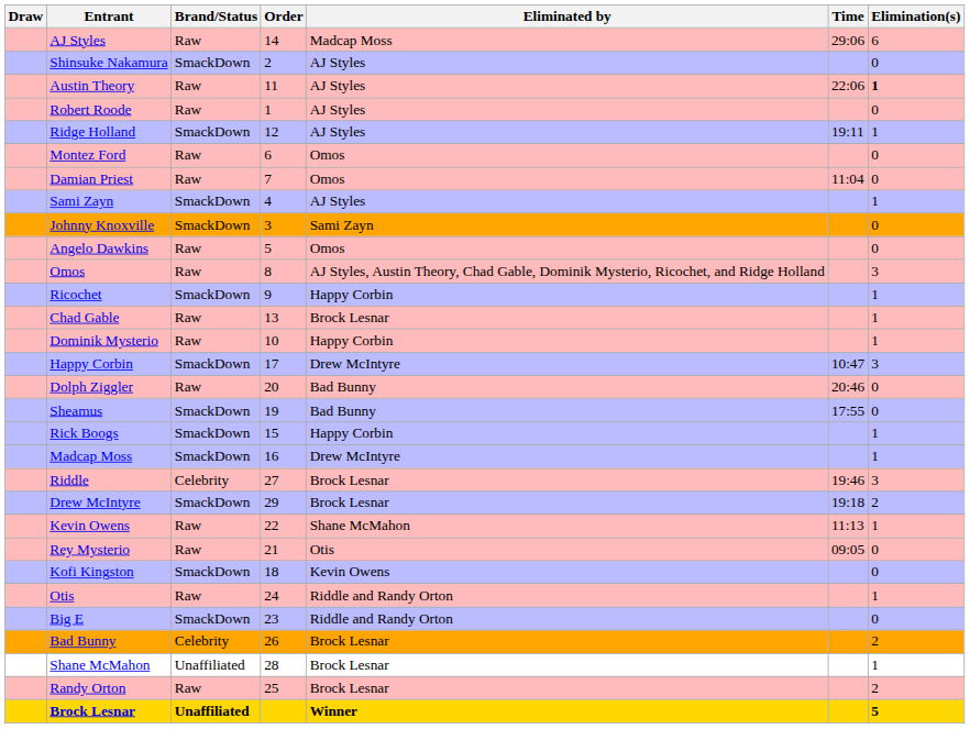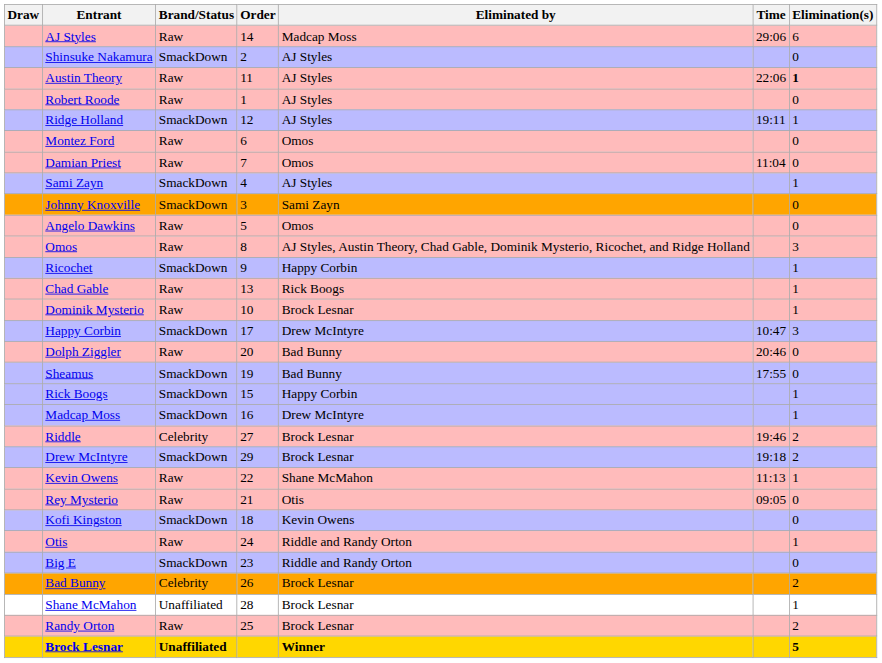 <table class="wikitable sortable">
 <tr>
 <th>Draw</th>
 <th>Entrant</th>
 <th>Brand/Status</th>
 <th>Order</th>
 <th>Eliminated by</th>
 <th>Time</th>
 <th>Elimination(s)</th>
 </tr>
 <tr style="background: #FBB">
 <td></td>
 <td><a href='#'>AJ Styles</a></td>
 <td>Raw</td>
 <td>14</td>
 <td>Madcap Moss</td>
 <td>29:06</td>
 <td>6</td>
 </tr>
 <tr style="background: #BBF">
 <td></td>
 <td><a href='#'>Shinsuke Nakamura</a></td>
 <td>SmackDown</td>
 <td>2</td>
 <td>AJ Styles</td>
 <td></td>
 <td>0</td>
 </tr>
 <tr style="background: #FBB">
 <td></td>
 <td><a href='#'>Austin Theory</a></td>
 <td>Raw</td>
 <td>11</td>
 <td>AJ Styles</td>
 <td>22:06</td>
 <td><strong>1</strong></td>
 </tr>
 <tr style="background: #FBB">
 <td></td>
 <td><a href='#'>Robert Roode</a></td>
 <td>Raw</td>
 <td>1</td>
 <td>AJ Styles</td>
 <td></td>
 <td>0</td>
 </tr>
 <tr style="background: #BBF">
 <td></td>
 <td><a href='#'>Ridge Holland</a></td>
 <td>SmackDown</td>
 <td>12</td>
 <td>AJ Styles</td>
 <td>19:11</td>
 <td>1</td>
 </tr>
 <tr style="background: #FBB">
 <td></td>
 <td><a href='#'>Montez Ford</a></td>
 <td>Raw</td>
 <td>6</td>
 <td>Omos</td>
 <td></td>
 <td>0</td>
 </tr>
 <tr style="background: #FBB">
 <td></td>
 <td><a href='#'>Damian Priest</a></td>
 <td>Raw</td>
 <td>7</td>
 <td>Omos</td>
 <td>11:04</td>
 <td>0</td>
 </tr>
 <tr style="background: #BBF">
 <td></td>
 <td><a href='#'>Sami Zayn</a></td>
 <td>SmackDown</td>
 <td>4</td>
 <td>AJ Styles</td>
 <td></td>
 <td>1</td>
 </tr>
 <tr style="background: orange">
 <td></td>
 <td><a href='#'>Johnny Knoxville</a></td>
 <td>SmackDown</td>
 <td>3</td>
 <td>Sami Zayn</td>
 <td></td>
 <td>0</td>
 </tr>
 <tr style="background: #FBB">
 <td></td>
 <td><a href='#'>Angelo Dawkins</a></td>
 <td>Raw</td>
 <td>5</td>
 <td>Omos</td>
 <td></td>
 <td>0</td>
 </tr>
 <tr style="background: #FBB">
 <td></td>
 <td><a href='#'>Omos</a></td>
 <td>Raw</td>
 <td>8</td>
 <td>AJ Styles, Austin Theory, Chad Gable, Dominik Mysterio, Ricochet, and Ridge Holland</td>
 <td></td>
 <td>3</td>
 </tr>
 <tr style="background: #BBF">
 <td></td>
 <td><a href='#'>Ricochet</a></td>
 <td>SmackDown</td>
 <td>9</td>
 <td>Happy Corbin</td>
 <td></td>
 <td>1</td>
 </tr>
 <tr style="background: #FBB">
 <td></td>
 <td><a href='#'>Chad Gable</a></td>
 <td>Raw</td>
 <td>13</td>
-<td>Brock Lesnar</td>
+<td>Rick Boogs</td>
 <td></td>
 <td>1</td>
 </tr>
 <tr style="background: #FBB">
 <td></td>
 <td><a href='#'>Dominik Mysterio</a></td>
 <td>Raw</td>
 <td>10</td>
-<td>Happy Corbin</td>
+<td>Brock Lesnar</td>
 <td></td>
 <td>1</td>
 </tr>
 <tr style="background: #BBF">
 <td></td>
 <td><a href='#'>Happy Corbin</a></td>
 <td>SmackDown</td>
 <td>17</td>
 <td>Drew McIntyre</td>
 <td>10:47</td>
 <td>3</td>
 </tr>
 <tr style="background: #FBB">
 <td></td>
 <td><a href='#'>Dolph Ziggler</a></td>
 <td>Raw</td>
 <td>20</td>
 <td>Bad Bunny</td>
 <td>20:46</td>
 <td>0</td>
 </tr>
 <tr style="background: #BBF">
 <td></td>
 <td><a href='#'>Sheamus</a></td>
 <td>SmackDown</td>
 <td>19</td>
 <td>Bad Bunny</td>
 <td>17:55</td>
 <td>0</td>
 </tr>
 <tr style="background: #BBF">
 <td></td>
 <td><a href='#'>Rick Boogs</a></td>
 <td>SmackDown</td>
 <td>15</td>
 <td>Happy Corbin</td>
 <td></td>
 <td>1</td>
 </tr>
 <tr style="background: #BBF">
 <td></td>
 <td><a href='#'>Madcap Moss</a></td>
 <td>SmackDown</td>
 <td>16</td>
 <td>Drew McIntyre</td>
 <td></td>
 <td>1</td>
 </tr>
 <tr style="background: #FBB">
 <td></td>
 <td><a href='#'>Riddle</a></td>
 <td>Celebrity</td>
 <td>27</td>
 <td>Brock Lesnar</td>
 <td>19:46</td>
-<td>3</td>
+<td>2</td>
 </tr>
 <tr style="background: #BBF">
 <td></td>
 <td><a href='#'>Drew McIntyre</a></td>
 <td>SmackDown</td>
 <td>29</td>
 <td>Brock Lesnar</td>
 <td>19:18</td>
 <td>2</td>
 </tr>
 <tr style="background: #FBB">
 <td></td>
 <td><a href='#'>Kevin Owens</a></td>
 <td>Raw</td>
 <td>22</td>
 <td>Shane McMahon</td>
 <td>11:13</td>
 <td>1</td>
 </tr>
 <tr style="background: #FBB">
 <td></td>
 <td><a href='#'>Rey Mysterio</a></td>
 <td>Raw</td>
 <td>21</td>
 <td>Otis</td>
 <td>09:05</td>
 <td>0</td>
 </tr>
 <tr style="background: #BBF">
 <td></td>
 <td><a href='#'>Kofi Kingston</a></td>
 <td>SmackDown</td>
 <td>18</td>
 <td>Kevin Owens</td>
 <td></td>
 <td>0</td>
 </tr>
 <tr style="background: #FBB">
 <td></td>
 <td><a href='#'>Otis</a></td>
 <td>Raw</td>
 <td>24</td>
 <td>Riddle and Randy Orton</td>
 <td></td>
 <td>1</td>
 </tr>
 <tr style="background: #BBF">
 <td></td>
 <td><a href='#'>Big E</a></td>
 <td>SmackDown</td>
 <td>23</td>
 <td>Riddle and Randy Orton</td>
 <td></td>
 <td>0</td>
 </tr>
 <tr style="background: orange">
 <td></td>
 <td><a href='#'>Bad Bunny</a></td>
 <td>Celebrity</td>
 <td>26</td>
 <td>Brock Lesnar</td>
 <td></td>
 <td>2</td>
 </tr>
 <tr style="background: #FFF">
 <td></td>
 <td><a href='#'>Shane McMahon</a></td>
 <td>Unaffiliated</td>
 <td>28</td>
 <td>Brock Lesnar</td>
 <td></td>
 <td>1</td>
 </tr>
 <tr style="background: #FBB">
 <td></td>
 <td><a href='#'>Randy Orton</a></td>
 <td>Raw</td>
 <td>25</td>
 <td>Brock Lesnar</td>
 <td></td>
 <td>2</td>
 </tr>
 <tr style="background: gold">
 <td><strong></strong></td>
 <td><strong><a href='#'>Brock Lesnar</a></strong></td>
 <td><strong>Unaffiliated</strong></td>
 <td><strong></strong></td>
 <td><strong>Winner</strong></td>
 <td><strong></strong></td>
 <td><strong>5</strong></td>
 </tr>
 </table>
